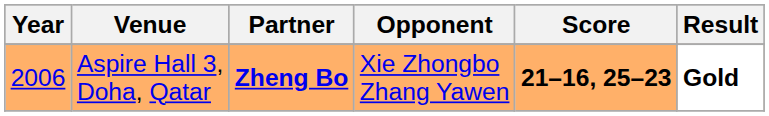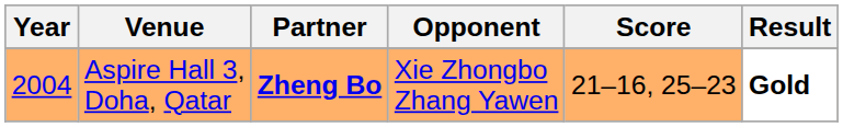 <table class="sortable wikitable" style="font-size: 90%;">
 <tr>
 <th>Year</th>
 <th>Venue</th>
 <th>Partner</th>
 <th>Opponent</th>
 <th>Score</th>
 <th>Result</th>
 </tr>
 <tr>
 </tr>
 <tr style="background:#FFB069">
-<td align="center"><a href='#'>2006</a></td>
+<td align="center"><a href='#'>2004</a></td>
 <td align="left"><a href='#'>Aspire Hall 3</a>,<br><a href='#'>Doha</a>, <a href='#'>Qatar</a></td>
 <td align="left"><strong> <a href='#'>Zheng Bo</a></strong></td>
 <td align="left"> <a href='#'>Xie Zhongbo</a> <br>  <a href='#'>Zhang Yawen</a></td>
-<td align="left"><strong>21–16, 25–23</strong></td>
+<td align="left">21–16, 25–23</td>
 <td style="text-align:left; background:white"> <strong>Gold</strong></td>
 </tr>
 </table>
